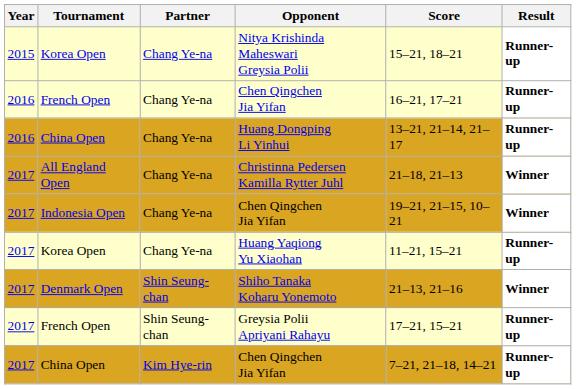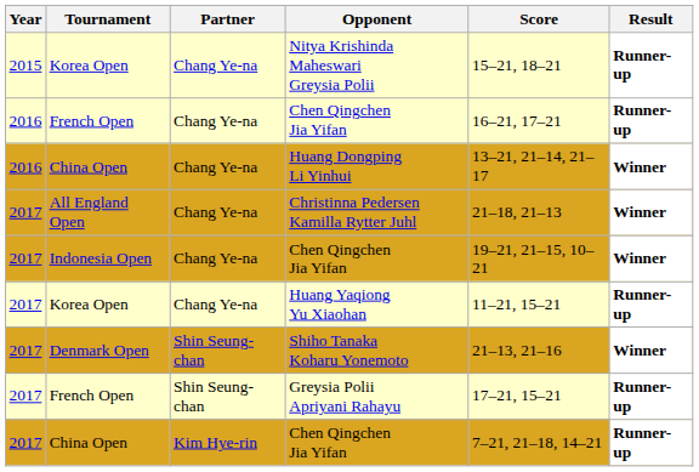 <table class="sortable wikitable" style="font-size: 90%;">
 <tr>
 <th>Year</th>
 <th>Tournament</th>
 <th>Partner</th>
 <th>Opponent</th>
 <th>Score</th>
 <th>Result</th>
 </tr>
 <tr style="background:#FFFFCC">
 <td align="center"><a href='#'>2015</a></td>
 <td align="left"><a href='#'>Korea Open</a></td>
 <td align="left"> <a href='#'>Chang Ye-na</a></td>
 <td align="left"> <a href='#'>Nitya Krishinda Maheswari</a><br> <a href='#'>Greysia Polii</a></td>
 <td align="left">15–21, 18–21</td>
 <td style="text-align:left; background:white"> <strong>Runner-up</strong></td>
 </tr>
 <tr style="background:#FFFFCC">
 <td align="center"><a href='#'>2016</a></td>
 <td align="left"><a href='#'>French Open</a></td>
 <td align="left"> Chang Ye-na</td>
 <td align="left"> <a href='#'>Chen Qingchen</a><br> <a href='#'>Jia Yifan</a></td>
 <td align="left">16–21, 17–21</td>
 <td style="text-align:left; background:white"> <strong>Runner-up</strong></td>
 </tr>
 <tr style="background:#DAA520">
 <td align="center"><a href='#'>2016</a></td>
 <td align="left"><a href='#'>China Open</a></td>
 <td align="left"> Chang Ye-na</td>
 <td align="left"> <a href='#'>Huang Dongping</a><br> <a href='#'>Li Yinhui</a></td>
 <td align="left">13–21, 21–14, 21–17</td>
-<td style="text-align:left; background:white"> <strong>Runner-up</strong></td>
+<td style="text-align:left; background:white"> <strong>Winner</strong></td>
 </tr>
 <tr style="background:#DAA520">
 <td align="center"><a href='#'>2017</a></td>
 <td align="left"><a href='#'>All England Open</a></td>
 <td align="left"> Chang Ye-na</td>
 <td align="left"> <a href='#'>Christinna Pedersen</a><br> <a href='#'>Kamilla Rytter Juhl</a></td>
 <td align="left">21–18, 21–13</td>
 <td style="text-align:left; background:white"> <strong>Winner</strong></td>
 </tr>
 <tr style="background:#DAA520">
 <td align="center"><a href='#'>2017</a></td>
 <td align="left"><a href='#'>Indonesia Open</a></td>
 <td align="left"> Chang Ye-na</td>
 <td align="left"> Chen Qingchen<br> Jia Yifan</td>
 <td align="left">19–21, 21–15, 10–21</td>
 <td style="text-align:left; background:white"> <strong>Winner</strong></td>
 </tr>
 <tr style="background:#FFFFCC">
 <td align="center"><a href='#'>2017</a></td>
 <td align="left">Korea Open</td>
 <td align="left"> Chang Ye-na</td>
 <td align="left"> <a href='#'>Huang Yaqiong</a><br> <a href='#'>Yu Xiaohan</a></td>
 <td align="left">11–21, 15–21</td>
 <td style="text-align:left; background:white"> <strong>Runner-up</strong></td>
 </tr>
 <tr style="background:#DAA520">
 <td align="center"><a href='#'>2017</a></td>
 <td align="left"><a href='#'>Denmark Open</a></td>
 <td align="left"> <a href='#'>Shin Seung-chan</a></td>
 <td align="left"> <a href='#'>Shiho Tanaka</a><br> <a href='#'>Koharu Yonemoto</a></td>
 <td align="left">21–13, 21–16</td>
 <td style="text-align:left; background:white"> <strong>Winner</strong></td>
 </tr>
 <tr style="background:#FFFFCC">
 <td align="center"><a href='#'>2017</a></td>
 <td align="left">French Open</td>
 <td align="left"> Shin Seung-chan</td>
 <td align="left"> Greysia Polii<br> <a href='#'>Apriyani Rahayu</a></td>
 <td align="left">17–21, 15–21</td>
 <td style="text-align:left; background:white"> <strong>Runner-up</strong></td>
 </tr>
 <tr style="background:#DAA520">
 <td align="center"><a href='#'>2017</a></td>
 <td align="left">China Open</td>
 <td align="left"> <a href='#'>Kim Hye-rin</a></td>
 <td align="left"> Chen Qingchen<br> Jia Yifan</td>
 <td align="left">7–21, 21–18, 14–21</td>
 <td style="text-align:left; background:white"> <strong>Runner-up</strong></td>
 </tr>
 </table>
